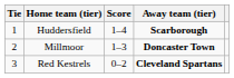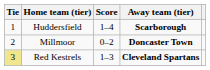 <table class="wikitable" style="text-align:center; font-size:85%">
 <tr>
 <th>Tie</th>
 <th>Home team (tier)</th>
 <th>Score</th>
 <th>Away team (tier)</th>
 <th></th>
 </tr>
 <tr>
 <td align="center">1</td>
 <td>Huddersfield</td>
 <td align="center">1–4 </td>
 <td><strong>Scarborough</strong></td>
 <td></td>
 </tr>
 <tr>
 <td align="center">2</td>
 <td>Millmoor</td>
-<td align="center">1–3</td>
+<td align="center">0–2</td>
 <td><strong>Doncaster Town</strong></td>
 <td></td>
 </tr>
 <tr>
-<td align="center">3</td>
+<td align="center" style="background: khaki;">3</td>
 <td>Red Kestrels</td>
-<td align="center">0–2</td>
+<td align="center">1–3</td>
 <td><strong>Cleveland Spartans</strong></td>
 <td></td>
 </tr>
 </table>
